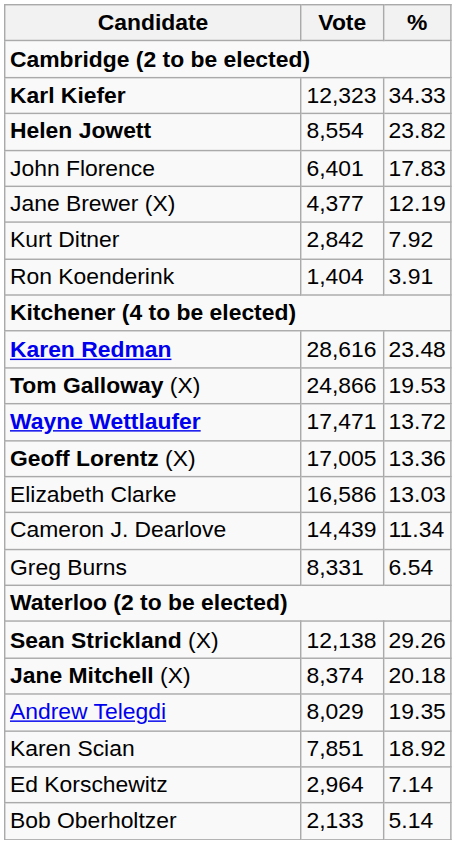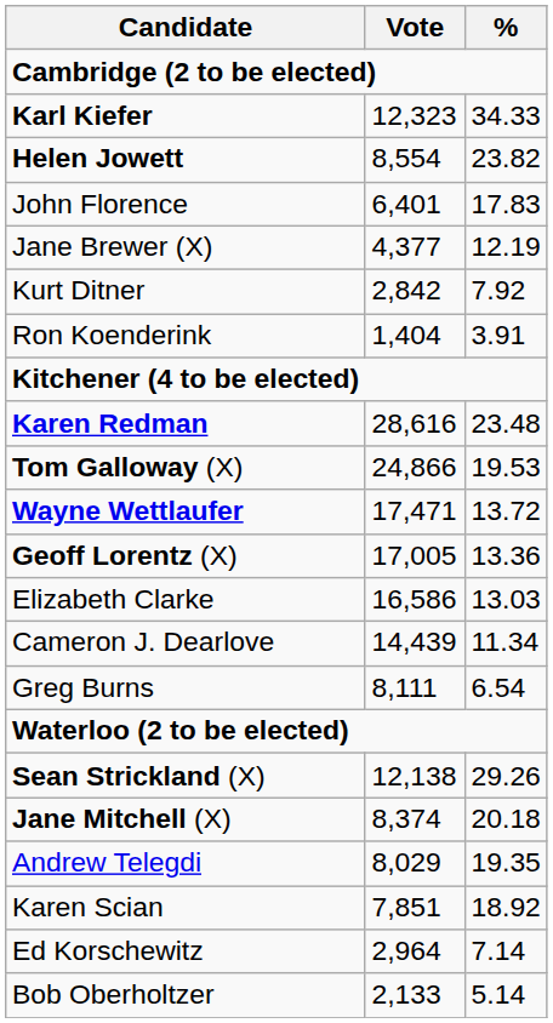 <table class="wikitable">
 <tr>
 <th bgcolor="#DDDDFF" width="200px">Candidate</th>
 <th bgcolor="#DDDDFF" width="50px">Vote</th>
 <th bgcolor="#DDDDFF" width="30px">%</th>
 </tr>
 <tr>
 <td colspan="4"><strong>Cambridge (2 to be elected)</strong></td>
 </tr>
 <tr>
 <td><strong>Karl Kiefer</strong></td>
 <td>12,323</td>
 <td>34.33</td>
 </tr>
 <tr>
 <td><strong>Helen Jowett</strong></td>
 <td>8,554</td>
 <td>23.82</td>
 </tr>
 <tr>
 <td>John Florence</td>
 <td>6,401</td>
 <td>17.83</td>
 </tr>
 <tr>
 <td>Jane Brewer (X)</td>
 <td>4,377</td>
 <td>12.19</td>
 </tr>
 <tr>
 <td>Kurt Ditner</td>
 <td>2,842</td>
 <td>7.92</td>
 </tr>
 <tr>
 <td>Ron Koenderink</td>
 <td>1,404</td>
 <td>3.91</td>
 </tr>
 <tr>
 <td colspan="4"><strong>Kitchener (4 to be elected)</strong></td>
 </tr>
 <tr>
 <td><strong><a href='#'>Karen Redman</a></strong></td>
 <td>28,616</td>
 <td>23.48</td>
 </tr>
 <tr>
 <td><strong>Tom Galloway</strong> (X)</td>
 <td>24,866</td>
 <td>19.53</td>
 </tr>
 <tr>
 <td><strong><a href='#'>Wayne Wettlaufer</a></strong></td>
 <td>17,471</td>
 <td>13.72</td>
 </tr>
 <tr>
 <td><strong>Geoff Lorentz</strong> (X)</td>
 <td>17,005</td>
 <td>13.36</td>
 </tr>
 <tr>
 <td>Elizabeth Clarke</td>
 <td>16,586</td>
 <td>13.03</td>
 </tr>
 <tr>
 <td>Cameron J. Dearlove</td>
 <td>14,439</td>
 <td>11.34</td>
 </tr>
 <tr>
 <td>Greg Burns</td>
-<td>8,331</td>
+<td>8,111</td>
 <td>6.54</td>
 </tr>
 <tr>
 <td colspan="4"><strong>Waterloo (2 to be elected)</strong></td>
 </tr>
 <tr>
 <td><strong>Sean Strickland</strong> (X)</td>
 <td>12,138</td>
 <td>29.26</td>
 </tr>
 <tr>
 <td><strong>Jane Mitchell</strong> (X)</td>
 <td>8,374</td>
 <td>20.18</td>
 </tr>
 <tr>
 <td><a href='#'>Andrew Telegdi</a></td>
 <td>8,029</td>
 <td>19.35</td>
 </tr>
 <tr>
 <td>Karen Scian</td>
 <td>7,851</td>
 <td>18.92</td>
 </tr>
 <tr>
 <td>Ed Korschewitz</td>
 <td>2,964</td>
 <td>7.14</td>
 </tr>
 <tr>
 <td>Bob Oberholtzer</td>
 <td>2,133</td>
 <td>5.14</td>
 </tr>
 </table>
